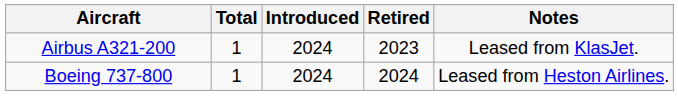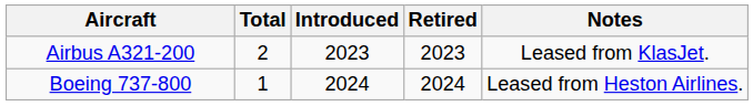 <table class="wikitable" style="text-align:center;margin:auto;">
 <tr>
 <th width="175px;">Aircraft</th>
 <th>Total</th>
 <th>Introduced</th>
 <th>Retired</th>
 <th>Notes</th>
 </tr>
 <tr>
 <td><a href='#'>Airbus A321-200</a></td>
-<td>1</td>
-<td>2024</td>
+<td>2</td>
+<td>2023</td>
 <td>2023</td>
 <td>Leased from <a href='#'>KlasJet</a>.</td>
 </tr>
 <tr>
 <td><a href='#'>Boeing 737-800</a></td>
 <td>1</td>
 <td>2024</td>
 <td>2024</td>
 <td>Leased from <a href='#'>Heston Airlines</a>.</td>
 </tr>
 </table>
